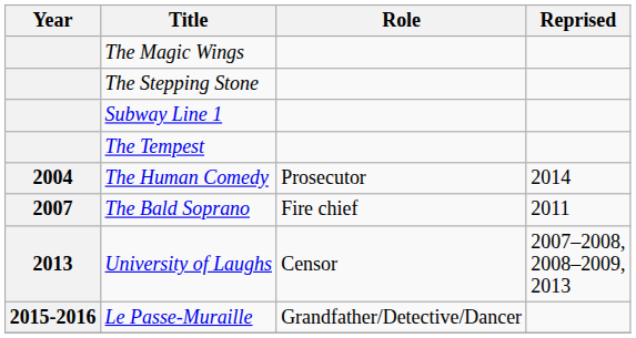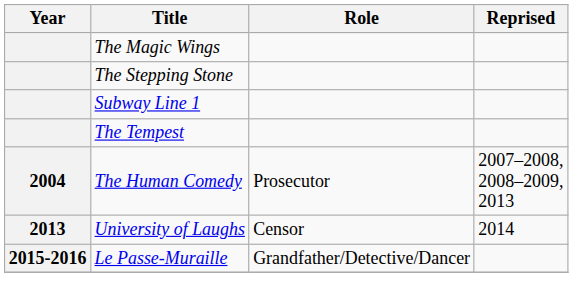 <table class="wikitable sortable plainrowheaders">
 <tr>
 <th scope="col">Year</th>
 <th scope="col">Title</th>
 <th scope="col">Role</th>
 <th scope="col">Reprised</th>
 </tr>
 <tr>
 <th scope="row"></th>
 <td><em>The Magic Wings</em></td>
 <td></td>
 <td></td>
 </tr>
 <tr>
 <th scope="row"></th>
 <td><em>The Stepping Stone</em></td>
 <td></td>
 <td></td>
 </tr>
 <tr>
 <th scope="row"></th>
 <td><em><a href='#'>Subway Line 1</a></em></td>
 <td></td>
 <td></td>
 </tr>
 <tr>
 <th scope="row"></th>
 <td><em><a href='#'>The Tempest</a></em></td>
 <td></td>
 <td></td>
 </tr>
 <tr>
 <th scope="row">2004</th>
 <td><em><a href='#'>The Human Comedy</a></em></td>
 <td>Prosecutor</td>
-<td>2014</td>
-</tr>
-<tr>
-<th scope="row">2007</th>
-<td><em><a href='#'>The Bald Soprano</a></em></td>
-<td>Fire chief</td>
-<td>2011</td>
+<td>2007–2008, <br> 2008–2009, <br> 2013</td>
 </tr>
 <tr>
 <th scope="row">2013</th>
 <td><em><a href='#'>University of Laughs</a></em></td>
 <td>Censor</td>
-<td>2007–2008, <br> 2008–2009, <br> 2013</td>
+<td>2014</td>
 </tr>
 <tr>
 <th scope="row">2015-2016</th>
 <td><em><a href='#'>Le Passe-Muraille</a></em></td>
 <td>Grandfather/Detective/Dancer</td>
 <td></td>
 </tr>
 <tr>
 </tr>
 </table>
